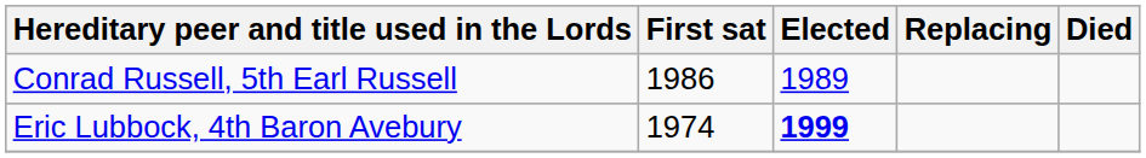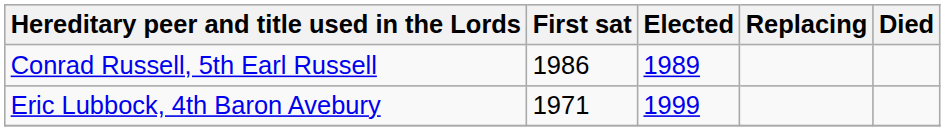 <table class="sortable wikitable">
 <tr>
 <th>Hereditary peer and title used in the Lords</th>
 <th>First sat</th>
 <th>Elected</th>
 <th>Replacing</th>
 <th>Died</th>
 </tr>
 <tr>
 <td><a href='#'>Conrad Russell, 5th Earl Russell</a></td>
 <td>1986</td>
 <td><a href='#'>1989</a></td>
 <td></td>
 <td></td>
 </tr>
 <tr>
 <td><a href='#'>Eric Lubbock, 4th Baron Avebury</a></td>
-<td>1974</td>
-<td><strong><a href='#'>1999</a></strong></td>
+<td>1971</td>
+<td><a href='#'>1999</a></td>
 <td></td>
 <td></td>
 </tr>
 <tr>
 </tr>
 </table>
